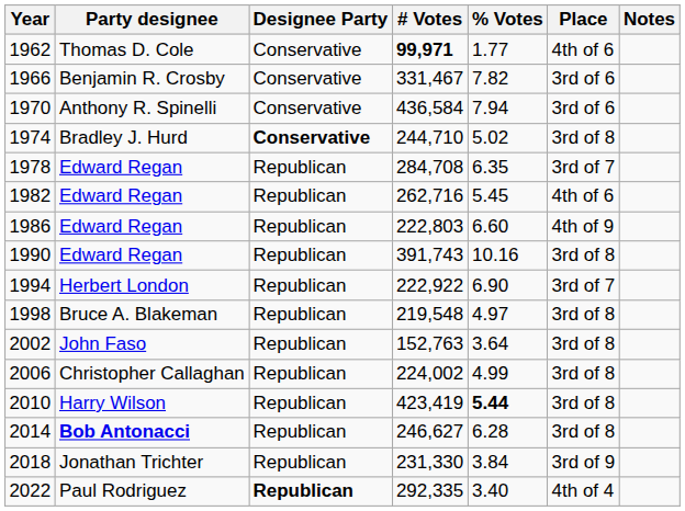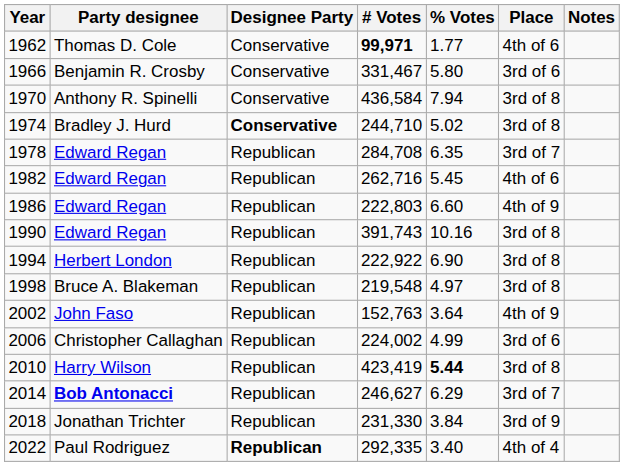 <table class=wikitable>
 <tr style="background:lightgrey;">
 <th>Year</th>
 <th>Party designee</th>
 <th>Designee Party</th>
 <th># Votes</th>
 <th>% Votes</th>
 <th>Place</th>
 <th>Notes</th>
 </tr>
 <tr>
 <td>1962</td>
 <td>Thomas D. Cole</td>
 <td>Conservative</td>
 <td><strong>99,971</strong></td>
 <td>1.77</td>
 <td>4th of 6</td>
 <td></td>
 </tr>
 <tr>
 <td>1966</td>
 <td>Benjamin R. Crosby</td>
 <td>Conservative</td>
 <td>331,467</td>
-<td>7.82</td>
+<td>5.80</td>
 <td>3rd of 6</td>
 <td></td>
 </tr>
 <tr>
 <td>1970</td>
 <td>Anthony R. Spinelli</td>
 <td>Conservative</td>
 <td>436,584</td>
 <td>7.94</td>
-<td>3rd of 6</td>
+<td>3rd of 8</td>
 <td></td>
 </tr>
 <tr>
 <td>1974</td>
 <td>Bradley J. Hurd</td>
 <td><strong>Conservative</strong></td>
 <td>244,710</td>
 <td>5.02</td>
 <td>3rd of 8</td>
 <td></td>
 </tr>
 <tr>
 <td>1978</td>
 <td><a href='#'>Edward Regan</a></td>
 <td>Republican</td>
 <td>284,708</td>
 <td>6.35</td>
 <td>3rd of 7</td>
 <td></td>
 </tr>
 <tr>
 <td>1982</td>
 <td><a href='#'>Edward Regan</a></td>
 <td>Republican</td>
 <td>262,716</td>
 <td>5.45</td>
 <td>4th of 6</td>
 <td></td>
 </tr>
 <tr>
 <td>1986</td>
 <td><a href='#'>Edward Regan</a></td>
 <td>Republican</td>
 <td>222,803</td>
 <td>6.60</td>
 <td>4th of 9</td>
 <td></td>
 </tr>
 <tr>
 <td>1990</td>
 <td><a href='#'>Edward Regan</a></td>
 <td>Republican</td>
 <td>391,743</td>
 <td>10.16</td>
 <td>3rd of 8</td>
 <td></td>
 </tr>
 <tr>
 <td>1994</td>
 <td><a href='#'>Herbert London</a></td>
 <td>Republican</td>
 <td>222,922</td>
 <td>6.90</td>
-<td>3rd of 7</td>
+<td>3rd of 8</td>
 <td></td>
 </tr>
 <tr>
 <td>1998</td>
 <td>Bruce A. Blakeman</td>
 <td>Republican</td>
 <td>219,548</td>
 <td>4.97</td>
 <td>3rd of 8</td>
 <td></td>
 </tr>
 <tr>
 <td>2002</td>
 <td><a href='#'>John Faso</a></td>
 <td>Republican</td>
 <td>152,763</td>
 <td>3.64</td>
-<td>3rd of 8</td>
+<td>4th of 9</td>
 <td></td>
 </tr>
 <tr>
 <td>2006</td>
 <td>Christopher Callaghan</td>
 <td>Republican</td>
 <td>224,002</td>
 <td>4.99</td>
-<td>3rd of 8</td>
+<td>3rd of 6</td>
 <td></td>
 </tr>
 <tr>
 <td>2010</td>
 <td><a href='#'>Harry Wilson</a></td>
 <td>Republican</td>
 <td>423,419</td>
 <td><strong>5.44</strong></td>
 <td>3rd of 8</td>
 <td></td>
 </tr>
 <tr>
 <td>2014</td>
 <td><strong><a href='#'>Bob Antonacci</a></strong></td>
 <td>Republican</td>
 <td>246,627</td>
-<td>6.28</td>
-<td>3rd of 8</td>
+<td>6.29</td>
+<td>3rd of 7</td>
 <td></td>
 </tr>
 <tr>
 <td>2018</td>
 <td>Jonathan Trichter</td>
 <td>Republican</td>
 <td>231,330</td>
 <td>3.84</td>
 <td>3rd of 9</td>
 <td></td>
 </tr>
 <tr>
 <td>2022</td>
 <td>Paul Rodriguez</td>
 <td><strong>Republican</strong></td>
 <td>292,335</td>
 <td>3.40</td>
 <td>4th of 4</td>
 <td></td>
 </tr>
 </table>
